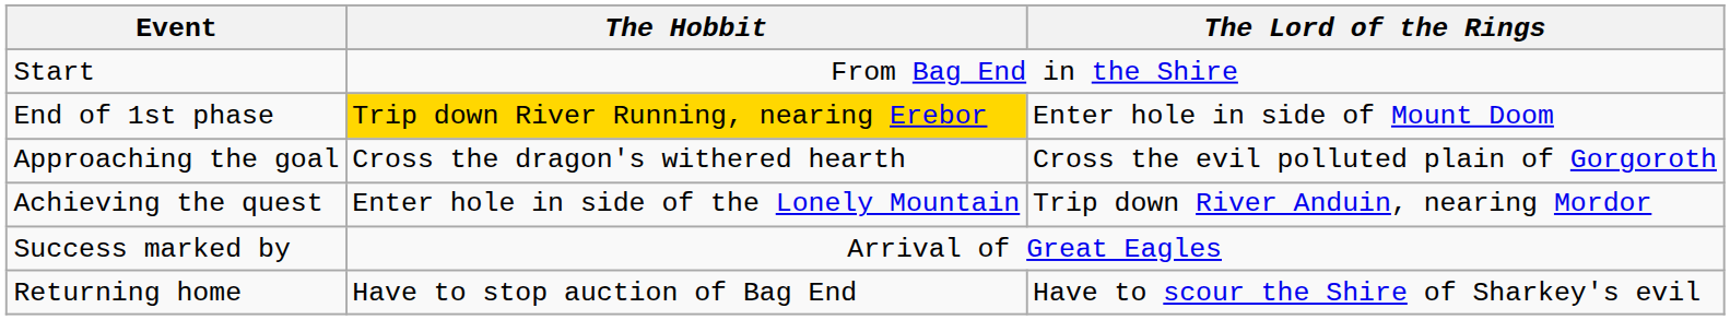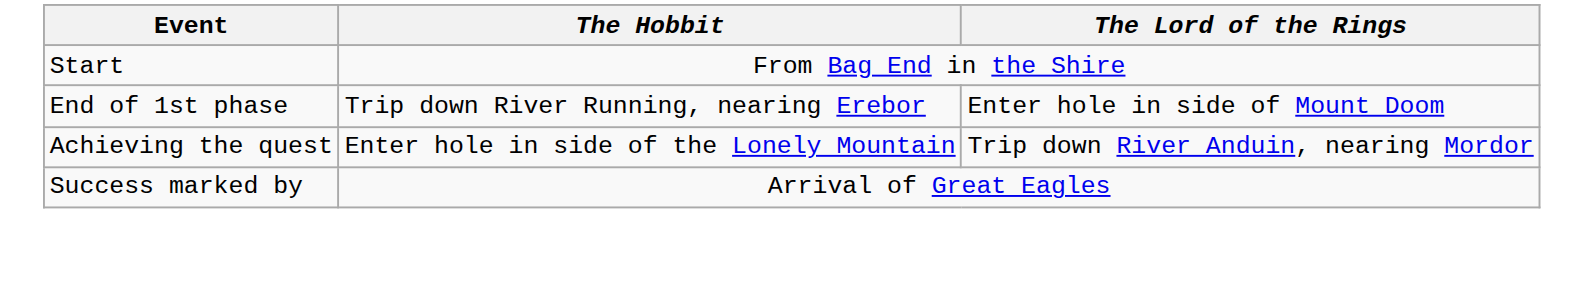 <table class="wikitable" style="margin: 1em auto;">
 <tr>
 <th>Event</th>
 <th><em>The Hobbit</em></th>
 <th><em>The Lord of the Rings</em></th>
 </tr>
 <tr>
 <td>Start</td>
 <td colspan=2 style="text-align: center;">From <a href='#'>Bag End</a> in <a href='#'>the Shire</a></td>
 </tr>
 <tr>
 <td>End of 1st phase</td>
-<td style="background: gold;">Trip down River Running, nearing <a href='#'>Erebor</a></td>
+<td>Trip down River Running, nearing <a href='#'>Erebor</a></td>
 <td>Enter hole in side of <a href='#'>Mount Doom</a></td>
-</tr>
-<tr>
-<td>Approaching the goal</td>
-<td>Cross the dragon's withered hearth</td>
-<td>Cross the evil polluted plain of <a href='#'>Gorgoroth</a></td>
 </tr>
 <tr>
 <td>Achieving the quest</td>
 <td>Enter hole in side of the <a href='#'>Lonely Mountain</a></td>
 <td>Trip down <a href='#'>River Anduin</a>, nearing <a href='#'>Mordor</a></td>
 </tr>
 <tr>
 <td>Success marked by</td>
 <td colspan=2 style="text-align: center;">Arrival of <a href='#'>Great Eagles</a></td>
 </tr>
-<tr>
-<td>Returning home</td>
-<td>Have to stop auction of Bag End</td>
-<td>Have to <a href='#'>scour the Shire</a> of Sharkey's evil</td>
-</tr>
 </table>
